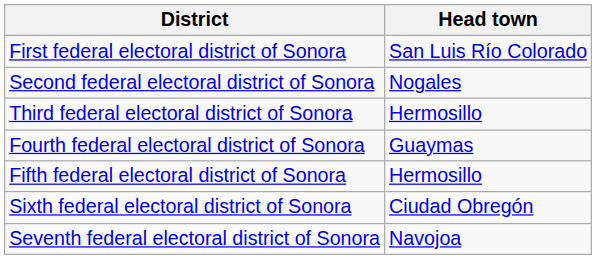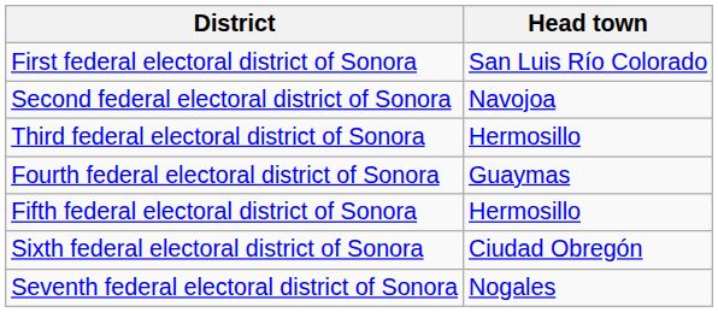 <table class="wikitable" border="1">
 <tr style="background:#efefef;">
 <th><strong>District</strong></th>
 <th><strong>Head town</strong></th>
 </tr>
 <tr>
 <td><a href='#'>First federal electoral district of Sonora</a></td>
 <td><a href='#'>San Luis Río Colorado</a></td>
 </tr>
 <tr>
 <td><a href='#'>Second federal electoral district of Sonora</a></td>
-<td><a href='#'>Nogales</a></td>
+<td><a href='#'>Navojoa</a></td>
 </tr>
 <tr>
 <td><a href='#'>Third federal electoral district of Sonora</a></td>
 <td><a href='#'>Hermosillo</a></td>
 </tr>
 <tr>
 <td><a href='#'>Fourth federal electoral district of Sonora</a></td>
 <td><a href='#'>Guaymas</a></td>
 </tr>
 <tr>
 <td><a href='#'>Fifth federal electoral district of Sonora</a></td>
 <td><a href='#'>Hermosillo</a></td>
 </tr>
 <tr>
 <td><a href='#'>Sixth federal electoral district of Sonora</a></td>
 <td><a href='#'>Ciudad Obregón</a></td>
 </tr>
 <tr>
 <td><a href='#'>Seventh federal electoral district of Sonora</a></td>
-<td><a href='#'>Navojoa</a></td>
+<td><a href='#'>Nogales</a></td>
 </tr>
 </table>
